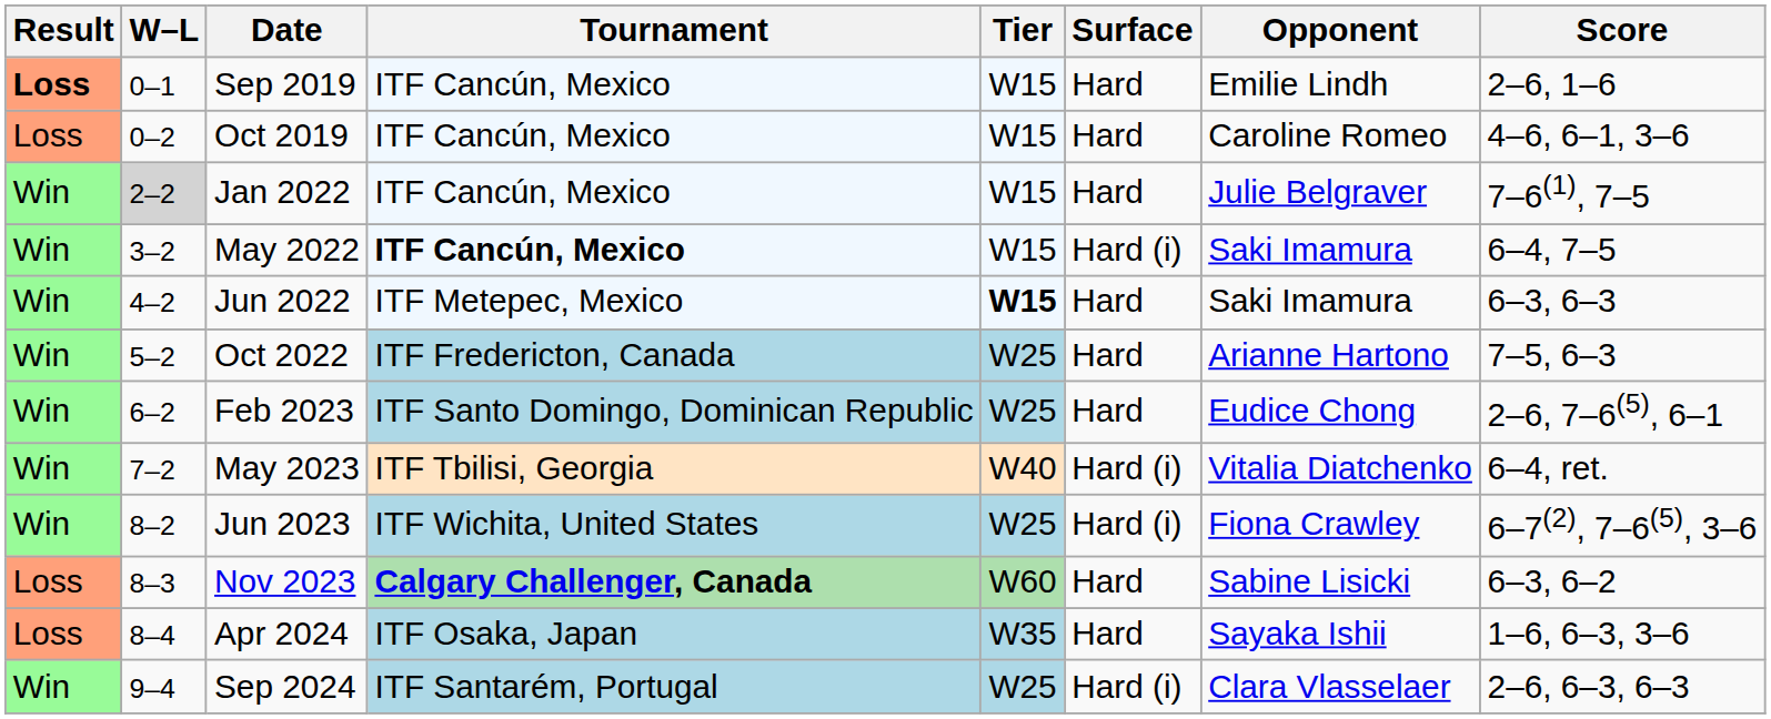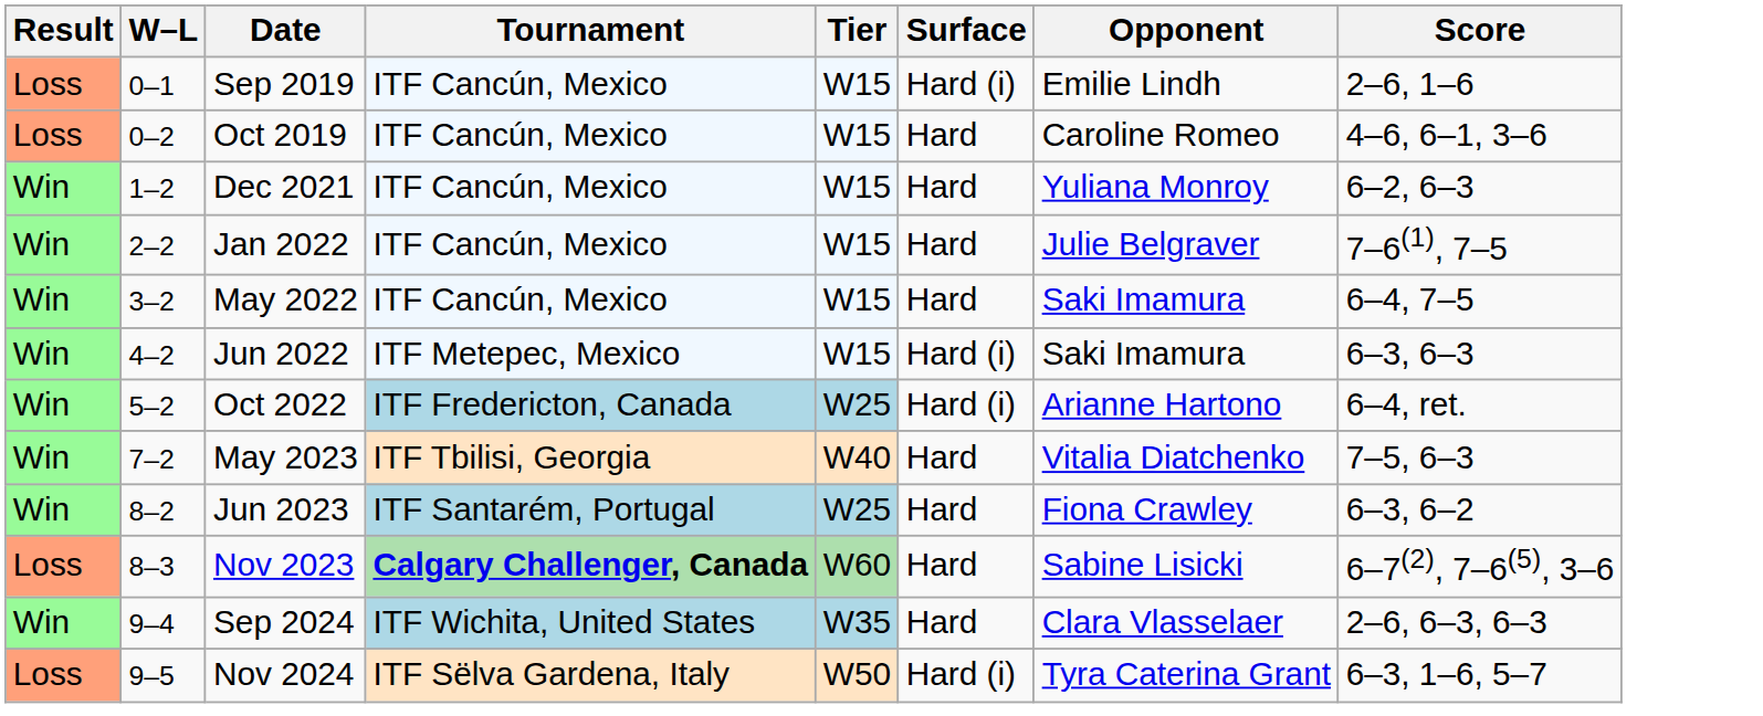 <table class="sortable wikitable">
 <tr>
 <th>Result</th>
 <th class="unsortable">W–L</th>
 <th>Date</th>
 <th>Tournament</th>
 <th>Tier</th>
 <th>Surface</th>
 <th>Opponent</th>
 <th class="unsortable">Score</th>
 </tr>
 <tr>
-<td style="background:#ffa07a;"><strong>Loss</strong></td>
+<td style="background:#ffa07a;">Loss</td>
 <td><small>0–1</small></td>
 <td>Sep 2019</td>
 <td style="background:#f0f8ff;">ITF Cancún, Mexico</td>
 <td style="background:#f0f8ff;">W15</td>
-<td>Hard</td>
+<td>Hard (i)</td>
 <td> Emilie Lindh</td>
 <td>2–6, 1–6</td>
 </tr>
 <tr>
 <td style="background:#ffa07a;">Loss</td>
 <td><small>0–2</small></td>
 <td>Oct 2019</td>
 <td style="background:#f0f8ff;">ITF Cancún, Mexico</td>
 <td style="background:#f0f8ff;">W15</td>
 <td>Hard</td>
 <td> Caroline Romeo</td>
 <td>4–6, 6–1, 3–6</td>
 </tr>
 <tr>
 <td style="background:#98fb98;">Win</td>
-<td style="background: lightgrey;"><small>2–2</small></td>
+<td><small>1–2</small></td>
+<td>Dec 2021</td>
+<td style="background:#f0f8ff;">ITF Cancún, Mexico</td>
+<td style="background:#f0f8ff;">W15</td>
+<td>Hard</td>
+<td> <a href='#'>Yuliana Monroy</a></td>
+<td>6–2, 6–3</td>
+</tr>
+<tr>
+<td style="background:#98fb98;">Win</td>
+<td><small>2–2</small></td>
 <td>Jan 2022</td>
 <td style="background:#f0f8ff;">ITF Cancún, Mexico</td>
 <td style="background:#f0f8ff;">W15</td>
 <td>Hard</td>
 <td> <a href='#'>Julie Belgraver</a></td>
 <td>7–6<sup>(1)</sup>, 7–5</td>
 </tr>
 <tr>
 <td style="background:#98fb98;">Win</td>
 <td><small>3–2</small></td>
 <td>May 2022</td>
-<td style="background:#f0f8ff;"><strong>ITF Cancún, Mexico</strong></td>
+<td style="background:#f0f8ff;">ITF Cancún, Mexico</td>
 <td style="background:#f0f8ff;">W15</td>
-<td>Hard (i)</td>
+<td>Hard</td>
 <td> <a href='#'>Saki Imamura</a></td>
 <td>6–4, 7–5</td>
 </tr>
 <tr>
 <td style="background:#98fb98;">Win</td>
 <td><small>4–2</small></td>
 <td>Jun 2022</td>
 <td style="background:#f0f8ff;">ITF Metepec, Mexico</td>
-<td style="background:#f0f8ff;"><strong>W15</strong></td>
-<td>Hard</td>
+<td style="background:#f0f8ff;">W15</td>
+<td>Hard (i)</td>
 <td> Saki Imamura</td>
 <td>6–3, 6–3</td>
 </tr>
 <tr>
 <td style="background:#98fb98;">Win</td>
 <td><small>5–2</small></td>
 <td>Oct 2022</td>
 <td style="background:lightblue;">ITF Fredericton, Canada</td>
 <td style="background:lightblue;">W25</td>
-<td>Hard</td>
+<td>Hard (i)</td>
 <td> <a href='#'>Arianne Hartono</a></td>
-<td>7–5, 6–3</td>
-</tr>
-<tr>
-<td style="background:#98fb98;">Win</td>
-<td><small>6–2</small></td>
-<td>Feb 2023</td>
-<td style="background:lightblue;">ITF Santo Domingo, Dominican Republic</td>
-<td style="background:lightblue;">W25</td>
-<td>Hard</td>
-<td> <a href='#'>Eudice Chong</a></td>
-<td>2–6, 7–6<sup>(5)</sup>, 6–1</td>
+<td>6–4, ret.</td>
 </tr>
 <tr>
 <td style="background:#98fb98;">Win</td>
 <td><small>7–2</small></td>
 <td>May 2023</td>
 <td style="background:#ffe4c4;">ITF Tbilisi, Georgia</td>
 <td style="background:#ffe4c4;">W40</td>
-<td>Hard (i)</td>
+<td>Hard</td>
 <td> <a href='#'>Vitalia Diatchenko</a></td>
-<td>6–4, ret.</td>
+<td>7–5, 6–3</td>
 </tr>
 <tr>
 <td style="background:#98fb98;">Win</td>
 <td><small>8–2</small></td>
 <td>Jun 2023</td>
-<td style="background:lightblue;">ITF Wichita, United States</td>
+<td style="background:lightblue;">ITF Santarém, Portugal</td>
 <td style="background:lightblue;">W25</td>
-<td>Hard (i)</td>
+<td>Hard</td>
 <td> <a href='#'>Fiona Crawley</a></td>
-<td>6–7<sup>(2)</sup>, 7–6<sup>(5)</sup>, 3–6</td>
+<td>6–3, 6–2</td>
 </tr>
 <tr>
 <td style="background:#ffa07a;">Loss</td>
 <td><small>8–3</small></td>
 <td><a href='#'>Nov 2023</a></td>
 <td style="background:#addfad;"><strong><a href='#'>Calgary Challenger</a>, Canada</strong></td>
 <td style="background:#addfad;">W60</td>
 <td>Hard</td>
 <td> <a href='#'>Sabine Lisicki</a></td>
-<td>6–3, 6–2</td>
-</tr>
-<tr>
-<td style="background:#ffa07a;">Loss</td>
-<td><small>8–4</small></td>
-<td>Apr 2024</td>
-<td style="background:lightblue;">ITF Osaka, Japan</td>
-<td style="background:lightblue;">W35</td>
-<td>Hard</td>
-<td> <a href='#'>Sayaka Ishii</a></td>
-<td>1–6, 6–3, 3–6</td>
+<td>6–7<sup>(2)</sup>, 7–6<sup>(5)</sup>, 3–6</td>
 </tr>
 <tr>
 <td style="background:#98fb98;">Win</td>
 <td><small>9–4</small></td>
 <td>Sep 2024</td>
-<td style="background:lightblue;">ITF Santarém, Portugal</td>
-<td style="background:lightblue;">W25</td>
-<td>Hard (i)</td>
+<td style="background:lightblue;">ITF Wichita, United States</td>
+<td style="background:lightblue;">W35</td>
+<td>Hard</td>
 <td> <a href='#'>Clara Vlasselaer</a></td>
 <td>2–6, 6–3, 6–3</td>
 </tr>
+<tr>
+<td style="background:#ffa07a;">Loss</td>
+<td><small>9–5</small></td>
+<td>Nov 2024</td>
+<td style="background:#ffe4c4;">ITF Sëlva Gardena, Italy</td>
+<td style="background:#ffe4c4;">W50</td>
+<td>Hard (i)</td>
+<td> <a href='#'>Tyra Caterina Grant</a></td>
+<td>6–3, 1–6, 5–7</td>
+</tr>
 </table>
